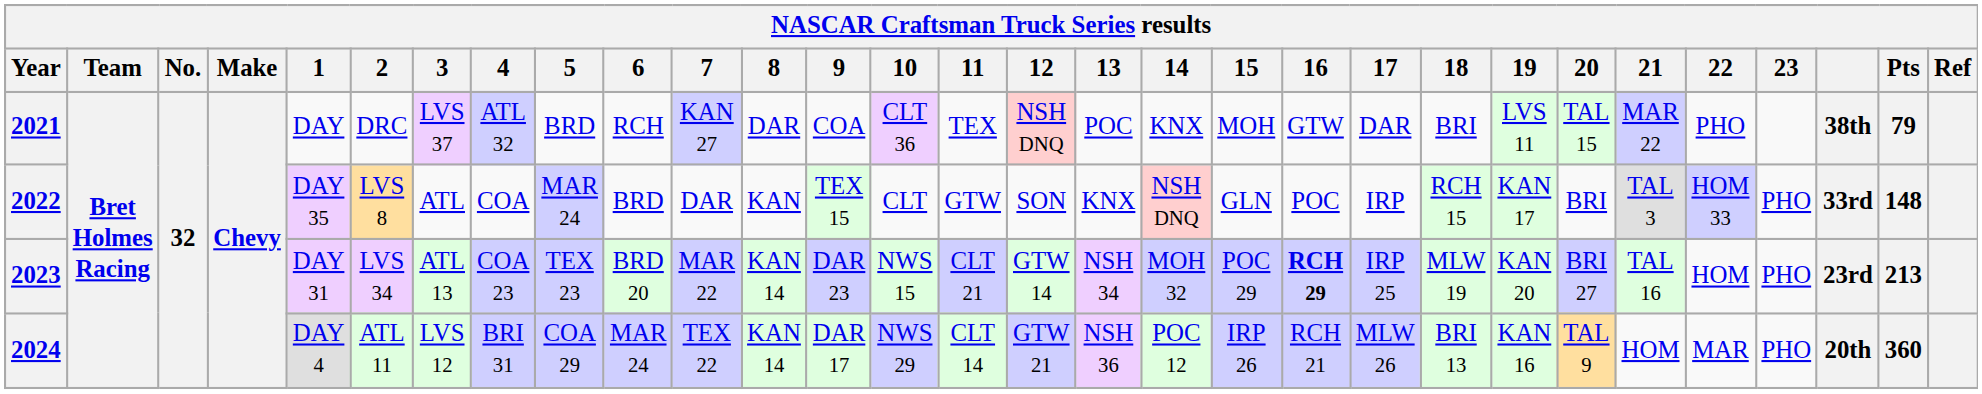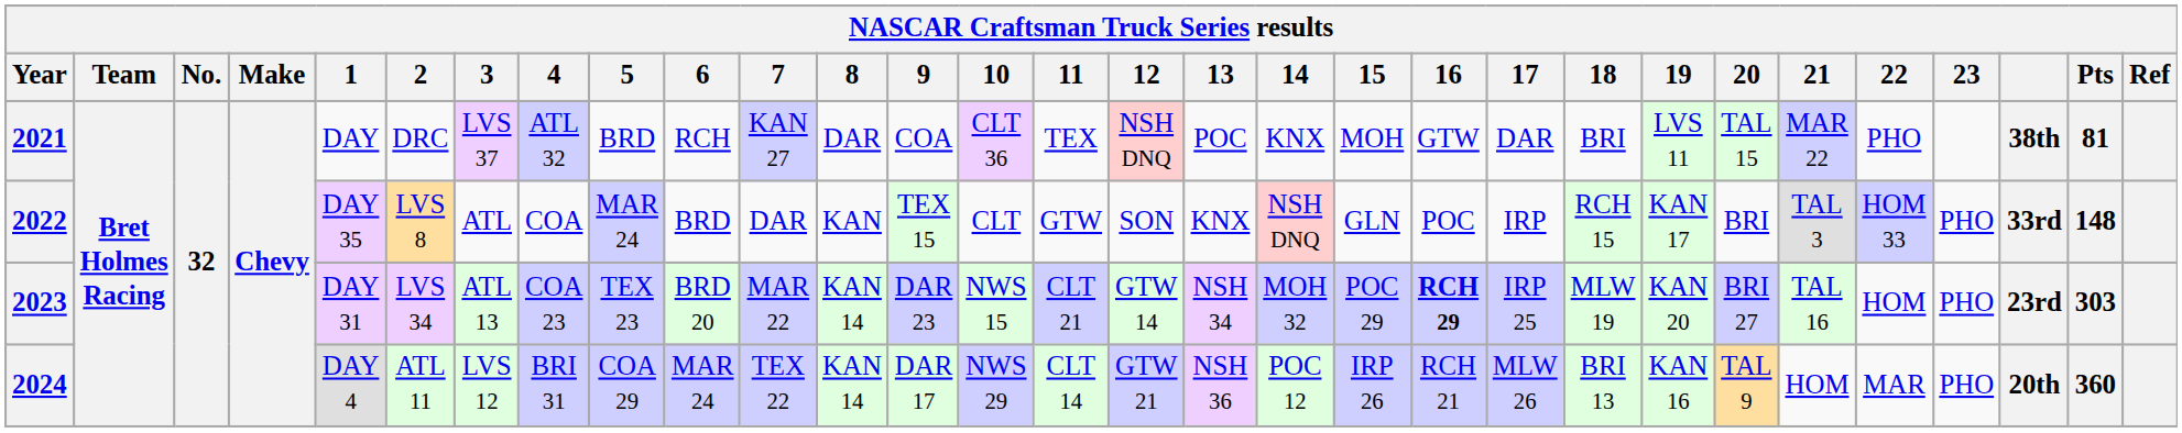 <table class="wikitable" style="text-align:center; font-size:75%">
 <tr>
 <th colspan=45><a href='#'>NASCAR Craftsman Truck Series</a> results</th>
 </tr>
 <tr>
 <th>Year</th>
 <th>Team</th>
 <th>No.</th>
 <th>Make</th>
 <th>1</th>
 <th>2</th>
 <th>3</th>
 <th>4</th>
 <th>5</th>
 <th>6</th>
 <th>7</th>
 <th>8</th>
 <th>9</th>
 <th>10</th>
 <th>11</th>
 <th>12</th>
 <th>13</th>
 <th>14</th>
 <th>15</th>
 <th>16</th>
 <th>17</th>
 <th>18</th>
 <th>19</th>
 <th>20</th>
 <th>21</th>
 <th>22</th>
 <th>23</th>
 <th></th>
 <th>Pts</th>
 <th>Ref</th>
 </tr>
 <tr>
 <th><a href='#'>2021</a></th>
 <th rowspan=4><a href='#'>Bret Holmes Racing</a></th>
 <th rowspan=4>32</th>
 <th rowspan=4><a href='#'>Chevy</a></th>
 <td><a href='#'>DAY</a></td>
 <td><a href='#'>DRC</a></td>
 <td style="background:#EFCFFF;"><a href='#'>LVS</a><br><small>37</small></td>
 <td style="background:#CFCFFF;"><a href='#'>ATL</a><br><small>32</small></td>
 <td><a href='#'>BRD</a></td>
 <td><a href='#'>RCH</a></td>
 <td style="background:#CFCFFF;"><a href='#'>KAN</a><br><small>27</small></td>
 <td><a href='#'>DAR</a></td>
 <td><a href='#'>COA</a></td>
 <td style="background:#EFCFFF;"><a href='#'>CLT</a><br><small>36</small></td>
 <td><a href='#'>TEX</a></td>
 <td style="background:#FFCFCF;"><a href='#'>NSH</a><br><small>DNQ</small></td>
 <td><a href='#'>POC</a></td>
 <td><a href='#'>KNX</a></td>
 <td><a href='#'>MOH</a></td>
 <td><a href='#'>GTW</a></td>
 <td><a href='#'>DAR</a></td>
 <td><a href='#'>BRI</a></td>
 <td style="background:#DFFFDF;"><a href='#'>LVS</a><br><small>11</small></td>
 <td style="background:#DFFFDF;"><a href='#'>TAL</a><br><small>15</small></td>
 <td style="background:#CFCFFF;"><a href='#'>MAR</a><br><small>22</small></td>
 <td><a href='#'>PHO</a></td>
 <td></td>
 <th>38th</th>
-<th>79</th>
+<th>81</th>
 <th></th>
 </tr>
 <tr>
 <th><a href='#'>2022</a></th>
 <td style="background:#EFCFFF;"><a href='#'>DAY</a><br><small>35</small></td>
 <td style="background:#FFDF9F;"><a href='#'>LVS</a><br><small>8</small></td>
 <td><a href='#'>ATL</a></td>
 <td><a href='#'>COA</a></td>
 <td style="background:#CFCFFF;"><a href='#'>MAR</a><br><small>24</small></td>
 <td><a href='#'>BRD</a></td>
 <td><a href='#'>DAR</a></td>
 <td><a href='#'>KAN</a></td>
 <td style="background:#DFFFDF;"><a href='#'>TEX</a><br><small>15</small></td>
 <td><a href='#'>CLT</a></td>
 <td><a href='#'>GTW</a></td>
 <td><a href='#'>SON</a></td>
 <td><a href='#'>KNX</a></td>
 <td style="background:#FFCFCF;"><a href='#'>NSH</a><br><small>DNQ</small></td>
 <td><a href='#'>GLN</a></td>
 <td><a href='#'>POC</a></td>
 <td><a href='#'>IRP</a></td>
 <td style="background:#DFFFDF;"><a href='#'>RCH</a><br><small>15</small></td>
 <td style="background:#DFFFDF;"><a href='#'>KAN</a><br><small>17</small></td>
 <td><a href='#'>BRI</a></td>
 <td style="background:#DFDFDF;"><a href='#'>TAL</a><br><small>3</small></td>
 <td style="background:#CFCFFF;"><a href='#'>HOM</a><br><small>33</small></td>
 <td><a href='#'>PHO</a></td>
 <th>33rd</th>
 <th>148</th>
 <th></th>
 </tr>
 <tr>
 <th><a href='#'>2023</a></th>
 <td style="background:#EFCFFF;"><a href='#'>DAY</a><br><small>31</small></td>
 <td style="background:#EFCFFF;"><a href='#'>LVS</a><br><small>34</small></td>
 <td style="background:#DFFFDF;"><a href='#'>ATL</a><br><small>13</small></td>
 <td style="background:#CFCFFF;"><a href='#'>COA</a><br><small>23</small></td>
 <td style="background:#CFCFFF;"><a href='#'>TEX</a><br><small>23</small></td>
 <td style="background:#DFFFDF;"><a href='#'>BRD</a><br><small>20</small></td>
 <td style="background:#CFCFFF;"><a href='#'>MAR</a><br><small>22</small></td>
 <td style="background:#DFFFDF;"><a href='#'>KAN</a><br><small>14</small></td>
 <td style="background:#CFCFFF;"><a href='#'>DAR</a><br><small>23</small></td>
 <td style="background:#DFFFDF;"><a href='#'>NWS</a><br><small>15</small></td>
 <td style="background:#CFCFFF;"><a href='#'>CLT</a><br><small>21</small></td>
 <td style="background:#DFFFDF;"><a href='#'>GTW</a><br><small>14</small></td>
 <td style="background:#EFCFFF;"><a href='#'>NSH</a><br><small>34</small></td>
 <td style="background:#CFCFFF;"><a href='#'>MOH</a><br><small>32</small></td>
 <td style="background:#CFCFFF;"><a href='#'>POC</a><br><small>29</small></td>
 <td style="background:#CFCFFF;"><strong><a href='#'>RCH</a><br><small>29</small></strong></td>
 <td style="background:#CFCFFF;"><a href='#'>IRP</a><br><small>25</small></td>
 <td style="background:#DFFFDF;"><a href='#'>MLW</a><br><small>19</small></td>
 <td style="background:#DFFFDF;"><a href='#'>KAN</a><br><small>20</small></td>
 <td style="background:#CFCFFF;"><a href='#'>BRI</a><br><small>27</small></td>
 <td style="background:#DFFFDF;"><a href='#'>TAL</a><br><small>16</small></td>
 <td><a href='#'>HOM</a></td>
 <td><a href='#'>PHO</a></td>
 <th>23rd</th>
-<th>213</th>
+<th>303</th>
 <th></th>
 </tr>
 <tr>
 <th><a href='#'>2024</a></th>
 <td style="background:#DFDFDF;"><a href='#'>DAY</a><br><small>4</small></td>
 <td style="background:#DFFFDF;"><a href='#'>ATL</a><br><small>11</small></td>
 <td style="background:#DFFFDF;"><a href='#'>LVS</a><br><small>12</small></td>
 <td style="background:#CFCFFF;"><a href='#'>BRI</a><br><small>31</small></td>
 <td style="background:#CFCFFF;"><a href='#'>COA</a><br><small>29</small></td>
 <td style="background:#CFCFFF;"><a href='#'>MAR</a><br><small>24</small></td>
 <td style="background:#CFCFFF;"><a href='#'>TEX</a><br><small>22</small></td>
 <td style="background:#DFFFDF;"><a href='#'>KAN</a><br><small>14</small></td>
 <td style="background:#DFFFDF;"><a href='#'>DAR</a><br><small>17</small></td>
 <td style="background:#CFCFFF;"><a href='#'>NWS</a><br><small>29</small></td>
 <td style="background:#DFFFDF;"><a href='#'>CLT</a><br><small>14</small></td>
 <td style="background:#CFCFFF;"><a href='#'>GTW</a><br><small>21</small></td>
 <td style="background:#EFCFFF;"><a href='#'>NSH</a><br><small>36</small></td>
 <td style="background:#DFFFDF;"><a href='#'>POC</a><br><small>12</small></td>
 <td style="background:#CFCFFF;"><a href='#'>IRP</a><br><small>26</small></td>
 <td style="background:#CFCFFF;"><a href='#'>RCH</a><br><small>21</small></td>
 <td style="background:#CFCFFF;"><a href='#'>MLW</a><br><small>26</small></td>
 <td style="background:#DFFFDF;"><a href='#'>BRI</a><br><small>13</small></td>
 <td style="background:#DFFFDF;"><a href='#'>KAN</a><br><small>16</small></td>
 <td style="background:#FFDF9F;"><a href='#'>TAL</a><br><small>9</small></td>
 <td><a href='#'>HOM</a></td>
 <td><a href='#'>MAR</a></td>
 <td><a href='#'>PHO</a></td>
 <th>20th</th>
 <th>360</th>
 <th></th>
 </tr>
 </table>
